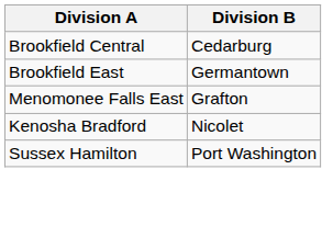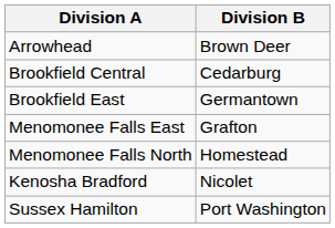 <table class="wikitable">
 <tr>
 <th>Division A</th>
 <th>Division B</th>
+</tr>
+<tr>
+<td>Arrowhead</td>
+<td>Brown Deer</td>
 </tr>
 <tr>
 <td>Brookfield Central</td>
 <td>Cedarburg</td>
 </tr>
 <tr>
 <td>Brookfield East</td>
 <td>Germantown</td>
 </tr>
 <tr>
 <td>Menomonee Falls East</td>
 <td>Grafton</td>
 </tr>
 <tr>
+<td>Menomonee Falls North</td>
+<td>Homestead</td>
+</tr>
+<tr>
 <td>Kenosha Bradford</td>
 <td>Nicolet</td>
 </tr>
 <tr>
 <td>Sussex Hamilton</td>
 <td>Port Washington</td>
 </tr>
 </table>
